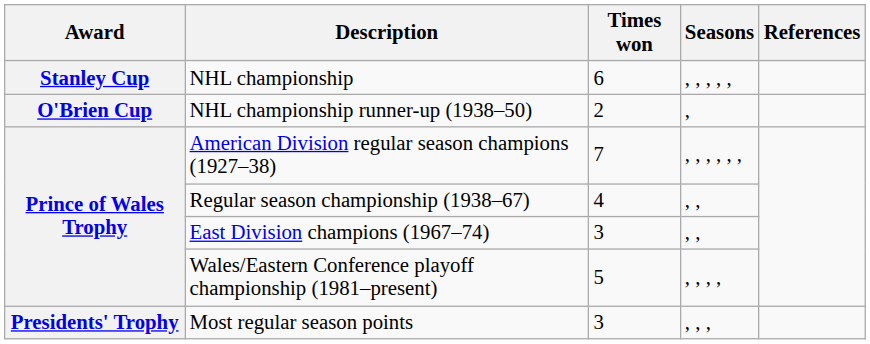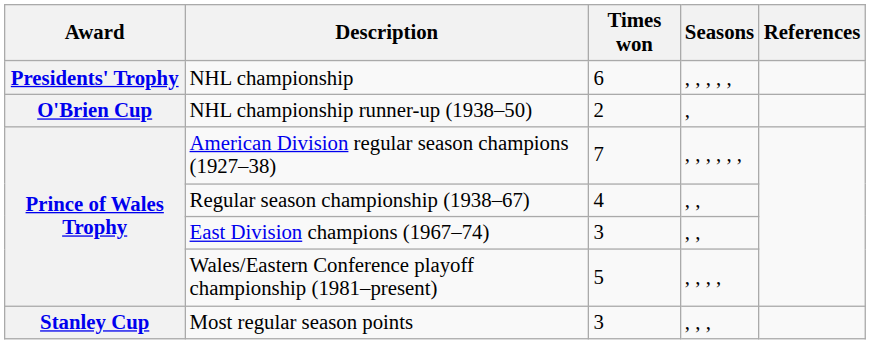 <table class="wikitable" width="75%">
 <tr>
 <th scope="col">Award</th>
 <th scope="col">Description</th>
 <th scope="col">Times won</th>
 <th scope="col">Seasons</th>
 <th scope="col">References</th>
 </tr>
 <tr>
-<th scope="row"><a href='#'>Stanley Cup</a></th>
+<th scope="row"><a href='#'>Presidents' Trophy</a></th>
 <td>NHL championship</td>
 <td>6</td>
 <td>, , , , , </td>
 <td></td>
 </tr>
 <tr>
 <th scope="row"><a href='#'>O'Brien Cup</a></th>
 <td>NHL championship runner-up (1938–50)</td>
 <td>2</td>
 <td>, </td>
 <td></td>
 </tr>
 <tr>
 <th scope="row" rowspan="4"><a href='#'>Prince of Wales Trophy</a></th>
 <td><a href='#'>American Division</a> regular season champions (1927–38)</td>
 <td>7</td>
 <td>, , , , , , </td>
 <td rowspan="4"></td>
 </tr>
 <tr>
 <td>Regular season championship (1938–67)</td>
 <td>4</td>
 <td>, , </td>
 </tr>
 <tr>
 <td><a href='#'>East Division</a> champions (1967–74)</td>
 <td>3</td>
 <td>, , </td>
 </tr>
 <tr>
 <td>Wales/Eastern Conference playoff championship (1981–present)</td>
 <td>5</td>
 <td>, , , , </td>
 </tr>
 <tr>
-<th scope="row"><a href='#'>Presidents' Trophy</a></th>
+<th scope="row"><a href='#'>Stanley Cup</a></th>
 <td>Most regular season points</td>
 <td>3</td>
 <td>, , , </td>
 <td></td>
 </tr>
 </table>
